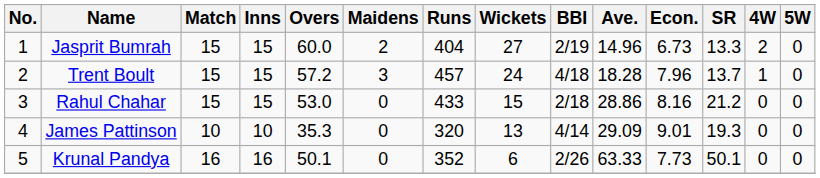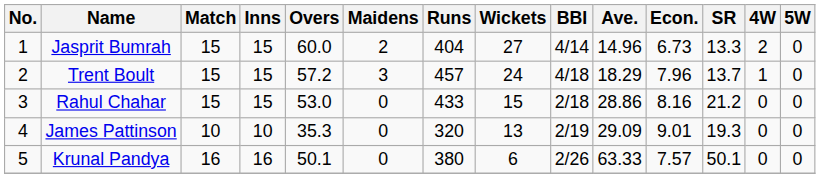 <table class="wikitable sortable" style="text-align: center;">
 <tr>
 <th>No.</th>
 <th>Name</th>
 <th>Match</th>
 <th>Inns</th>
 <th>Overs</th>
 <th>Maidens</th>
 <th>Runs</th>
 <th>Wickets</th>
 <th>BBI</th>
 <th>Ave.</th>
 <th>Econ.</th>
 <th>SR</th>
 <th>4W</th>
 <th>5W</th>
 </tr>
 <tr>
 <td>1</td>
 <td><a href='#'>Jasprit Bumrah</a></td>
 <td>15</td>
 <td>15</td>
 <td>60.0</td>
 <td>2</td>
 <td>404</td>
 <td>27</td>
-<td>2/19</td>
+<td>4/14</td>
 <td>14.96</td>
 <td>6.73</td>
 <td>13.3</td>
 <td>2</td>
 <td>0</td>
 </tr>
 <tr>
 <td>2</td>
 <td><a href='#'>Trent Boult</a></td>
 <td>15</td>
 <td>15</td>
 <td>57.2</td>
 <td>3</td>
 <td>457</td>
 <td>24</td>
 <td>4/18</td>
-<td>18.28</td>
+<td>18.29</td>
 <td>7.96</td>
 <td>13.7</td>
 <td>1</td>
 <td>0</td>
 </tr>
 <tr>
 <td>3</td>
 <td><a href='#'>Rahul Chahar</a></td>
 <td>15</td>
 <td>15</td>
 <td>53.0</td>
 <td>0</td>
 <td>433</td>
 <td>15</td>
 <td>2/18</td>
 <td>28.86</td>
 <td>8.16</td>
 <td>21.2</td>
 <td>0</td>
 <td>0</td>
 </tr>
 <tr>
 <td>4</td>
 <td><a href='#'>James Pattinson</a></td>
 <td>10</td>
 <td>10</td>
 <td>35.3</td>
 <td>0</td>
 <td>320</td>
 <td>13</td>
-<td>4/14</td>
+<td>2/19</td>
 <td>29.09</td>
 <td>9.01</td>
 <td>19.3</td>
 <td>0</td>
 <td>0</td>
 </tr>
 <tr>
 <td>5</td>
 <td><a href='#'>Krunal Pandya</a></td>
 <td>16</td>
 <td>16</td>
 <td>50.1</td>
 <td>0</td>
-<td>352</td>
+<td>380</td>
 <td>6</td>
 <td>2/26</td>
 <td>63.33</td>
-<td>7.73</td>
+<td>7.57</td>
 <td>50.1</td>
 <td>0</td>
 <td>0</td>
 </tr>
 <tr>
 </tr>
 </table>
